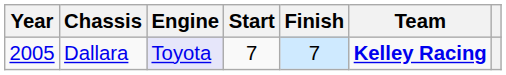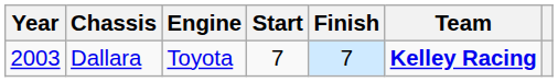 <table class="wikitable" style="font-size: 90%;">
 <tr>
 <th scope="col">Year</th>
 <th scope="col">Chassis</th>
 <th scope="col">Engine</th>
 <th scope="col">Start</th>
 <th scope="col">Finish</th>
 <th scope="col">Team</th>
 <th scope="col"></th>
 </tr>
 <tr>
-<td><a href='#'>2005</a></td>
+<td><a href='#'>2003</a></td>
 <td><a href='#'>Dallara</a></td>
-<td style="background: lavender;"><a href='#'>Toyota</a></td>
+<td><a href='#'>Toyota</a></td>
 <td align=center>7</td>
 <td align=center style="background:#CFEAFF;">7</td>
 <td nowrap><strong><a href='#'>Kelley Racing</a></strong></td>
 <th scope="row"></th>
 </tr>
 </table>
